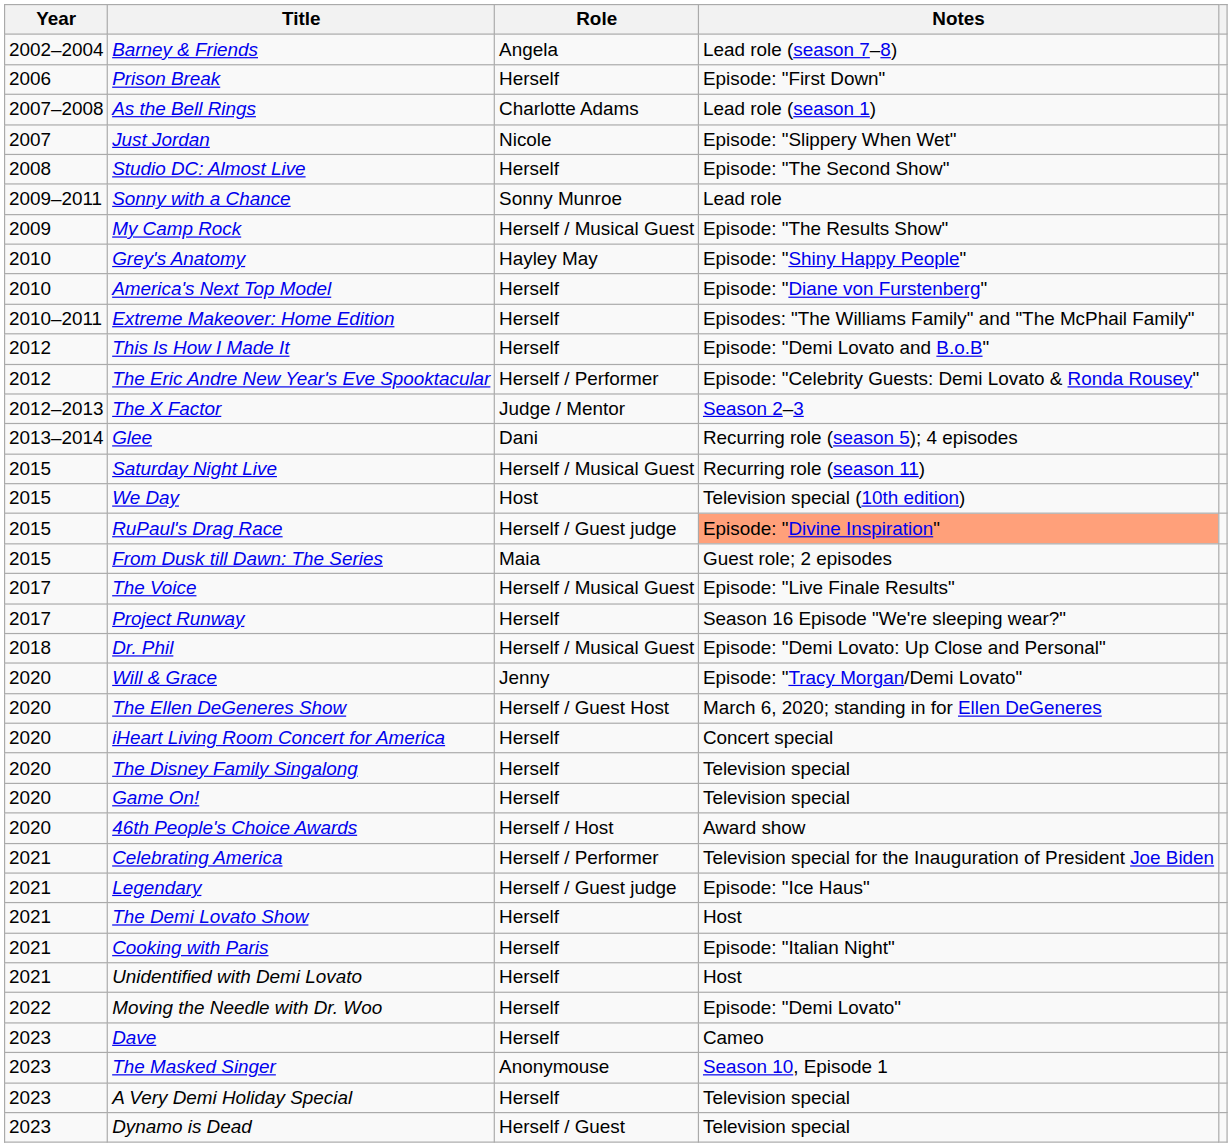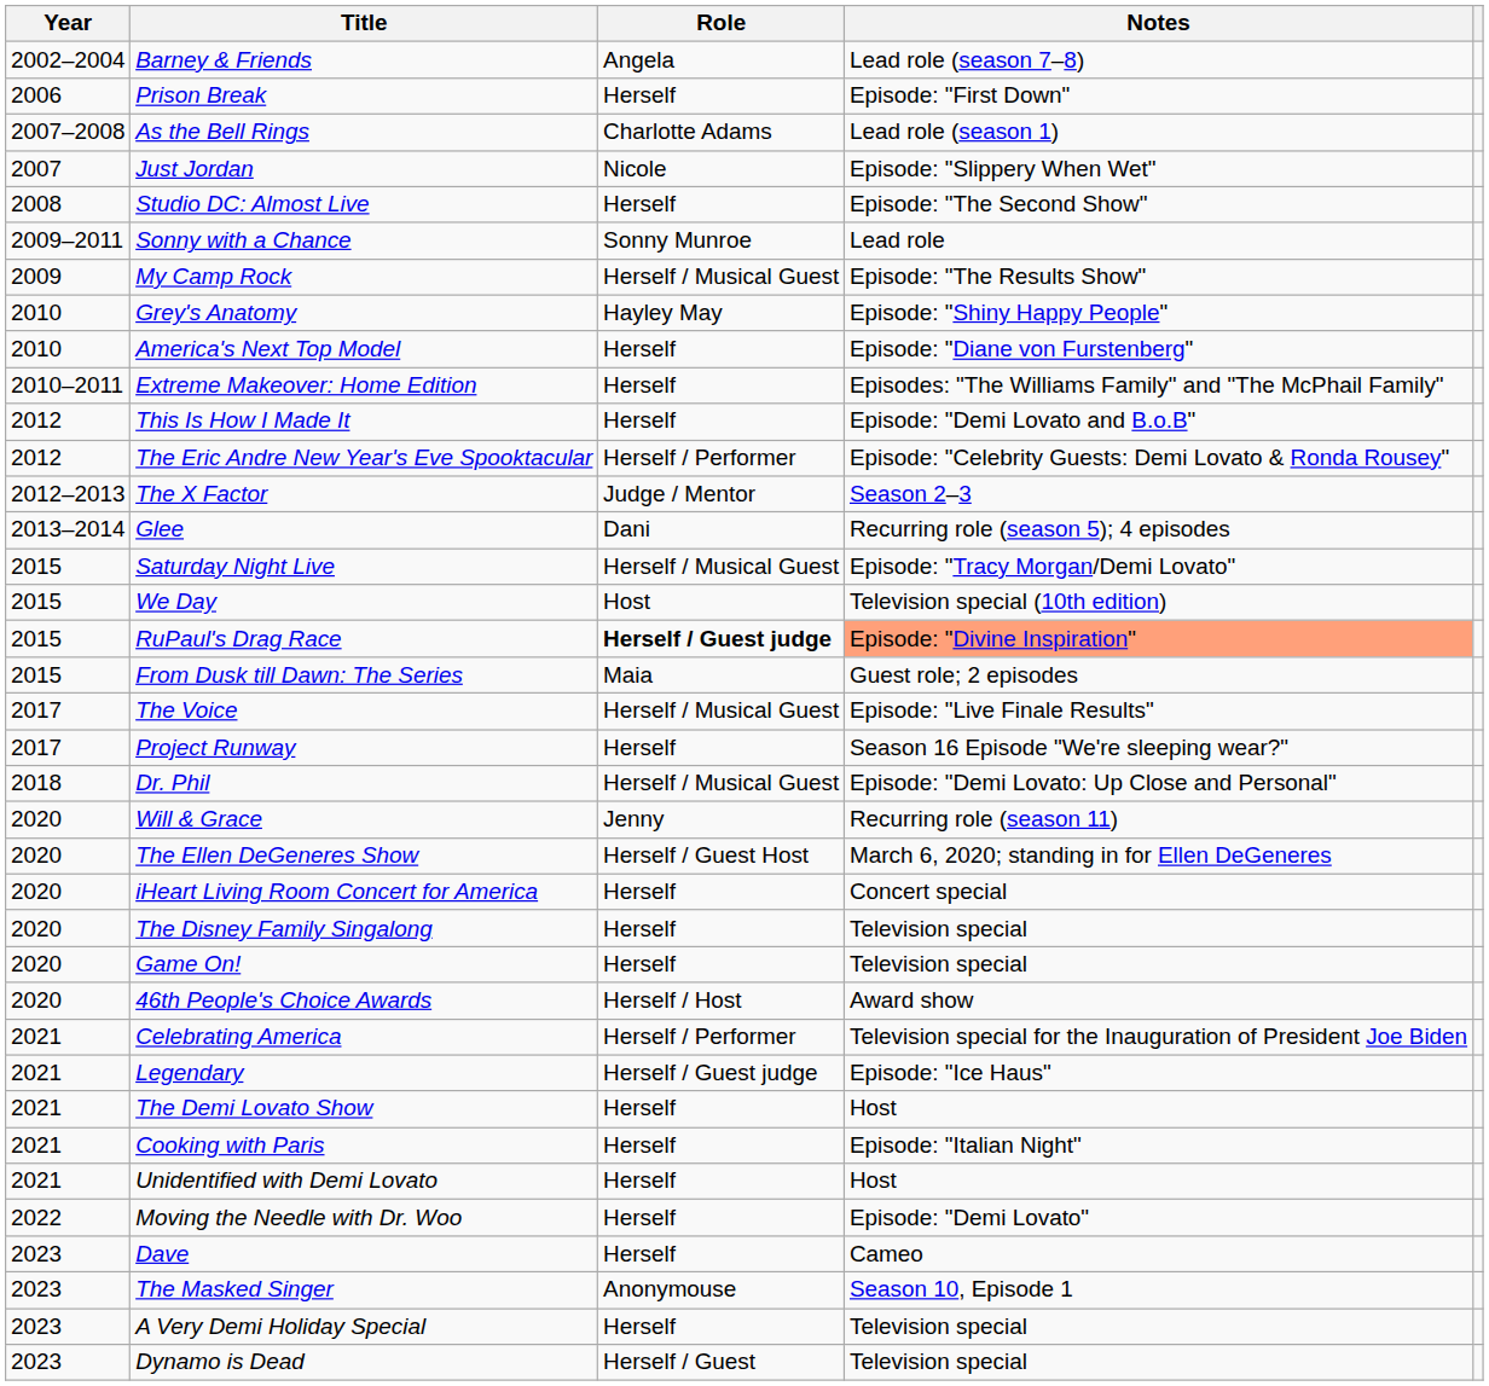 <table class="wikitable sortable">
 <tr>
 <th scope="col">Year</th>
 <th scope="col">Title</th>
 <th scope="col">Role</th>
 <th scope="col" class="unsortable">Notes</th>
 <th scope="col" class="unsortable"></th>
 </tr>
 <tr>
 <td>2002–2004</td>
 <td><em><a href='#'>Barney & Friends</a></em></td>
 <td>Angela</td>
 <td>Lead role (<a href='#'>season 7</a>–<a href='#'>8</a>)</td>
 <td align="center"></td>
 </tr>
 <tr>
 <td>2006</td>
 <td><em><a href='#'>Prison Break</a></em></td>
 <td>Herself</td>
 <td>Episode: "First Down"</td>
 <td align="center"></td>
 </tr>
 <tr>
 <td>2007–2008</td>
 <td><em><a href='#'>As the Bell Rings</a></em></td>
 <td>Charlotte Adams</td>
 <td>Lead role (<a href='#'>season 1</a>)</td>
 <td align="center"></td>
 </tr>
 <tr>
 <td>2007</td>
 <td><em><a href='#'>Just Jordan</a></em></td>
 <td>Nicole</td>
 <td>Episode: "Slippery When Wet"</td>
 <td align="center"></td>
 </tr>
 <tr>
 <td>2008</td>
 <td><em><a href='#'>Studio DC: Almost Live</a></em></td>
 <td>Herself</td>
 <td>Episode: "The Second Show"</td>
 <td align="center"></td>
 </tr>
 <tr>
 <td>2009–2011</td>
 <td><em><a href='#'>Sonny with a Chance</a></em></td>
 <td>Sonny Munroe</td>
 <td>Lead role</td>
 <td align="center"></td>
 </tr>
 <tr>
 <td>2009</td>
 <td><em><a href='#'>My Camp Rock</a></em></td>
 <td>Herself / Musical Guest</td>
 <td>Episode: "The Results Show"</td>
 <td align="center"></td>
 </tr>
 <tr>
 <td>2010</td>
 <td><em><a href='#'>Grey's Anatomy</a></em></td>
 <td>Hayley May</td>
 <td>Episode: "<a href='#'>Shiny Happy People</a>"</td>
 <td align="center"></td>
 </tr>
 <tr>
 <td>2010</td>
 <td><em><a href='#'>America's Next Top Model</a></em></td>
 <td>Herself</td>
 <td>Episode: "<a href='#'>Diane von Furstenberg</a>"</td>
 <td align="center"></td>
 </tr>
 <tr>
 <td>2010–2011</td>
 <td><em><a href='#'>Extreme Makeover: Home Edition</a></em></td>
 <td>Herself</td>
 <td>Episodes: "The Williams Family" and "The McPhail Family"</td>
 <td align="center"></td>
 </tr>
 <tr>
 <td>2012</td>
 <td><em><a href='#'>This Is How I Made It</a></em></td>
 <td>Herself</td>
 <td>Episode: "Demi Lovato and <a href='#'>B.o.B</a>"</td>
 <td align="center"></td>
 </tr>
 <tr>
 <td>2012</td>
 <td><em><a href='#'>The Eric Andre New Year's Eve Spooktacular</a></em></td>
 <td>Herself / Performer</td>
 <td>Episode: "Celebrity Guests: Demi Lovato & <a href='#'>Ronda Rousey</a>"</td>
 <td></td>
 </tr>
 <tr>
 <td>2012–2013</td>
 <td><em><a href='#'>The X Factor</a></em></td>
 <td>Judge / Mentor</td>
 <td><a href='#'>Season 2</a>–<a href='#'>3</a></td>
 <td align="center"></td>
 </tr>
 <tr>
 <td>2013–2014</td>
 <td><em><a href='#'>Glee</a></em></td>
 <td>Dani</td>
 <td>Recurring role (<a href='#'>season 5</a>); 4 episodes</td>
 <td align="center"></td>
 </tr>
 <tr>
 <td>2015</td>
 <td><em><a href='#'>Saturday Night Live</a></em></td>
 <td>Herself / Musical Guest</td>
-<td>Recurring role (<a href='#'>season 11</a>)</td>
+<td>Episode: "<a href='#'>Tracy Morgan</a>/Demi Lovato"</td>
 <td align="center"></td>
 </tr>
 <tr>
 <td>2015</td>
 <td><em><a href='#'>We Day</a></em></td>
 <td>Host</td>
 <td>Television special (<a href='#'>10th edition</a>)</td>
 <td align="center"></td>
 </tr>
 <tr>
 <td>2015</td>
 <td><em><a href='#'>RuPaul's Drag Race</a></em></td>
-<td>Herself / Guest judge</td>
+<td><strong>Herself / Guest judge</strong></td>
 <td style="background: lightsalmon;">Episode: "<a href='#'>Divine Inspiration</a>"</td>
 <td align="center"></td>
 </tr>
 <tr>
 <td>2015</td>
 <td><em><a href='#'>From Dusk till Dawn: The Series</a></em></td>
 <td>Maia</td>
 <td>Guest role; 2 episodes</td>
 <td align="center"></td>
 </tr>
 <tr>
 <td>2017</td>
 <td><em><a href='#'>The Voice</a></em></td>
 <td>Herself / Musical Guest</td>
 <td>Episode: "Live Finale Results"</td>
 <td align="center"></td>
 </tr>
 <tr>
 <td>2017</td>
 <td><em><a href='#'>Project Runway</a></em></td>
 <td>Herself</td>
 <td>Season 16 Episode "We're sleeping wear?"</td>
 <td align="center"></td>
 </tr>
 <tr>
 <td>2018</td>
 <td><em><a href='#'>Dr. Phil</a></em></td>
 <td>Herself / Musical Guest</td>
 <td>Episode: "Demi Lovato: Up Close and Personal"</td>
 <td align="center"></td>
 </tr>
 <tr>
 <td>2020</td>
 <td><em><a href='#'>Will & Grace</a></em></td>
 <td>Jenny</td>
-<td>Episode: "<a href='#'>Tracy Morgan</a>/Demi Lovato"</td>
+<td>Recurring role (<a href='#'>season 11</a>)</td>
 <td align="center"></td>
 </tr>
 <tr>
 <td>2020</td>
 <td><em><a href='#'>The Ellen DeGeneres Show</a></em></td>
 <td>Herself / Guest Host</td>
 <td>March 6, 2020; standing in for <a href='#'>Ellen DeGeneres</a></td>
 <td align="center"></td>
 </tr>
 <tr>
 <td>2020</td>
 <td><em><a href='#'>iHeart Living Room Concert for America</a></em></td>
 <td>Herself</td>
 <td>Concert special</td>
 <td align="center"></td>
 </tr>
 <tr>
 <td>2020</td>
 <td><em><a href='#'>The Disney Family Singalong</a></em></td>
 <td>Herself</td>
 <td>Television special</td>
 <td align="center"></td>
 </tr>
 <tr>
 <td>2020</td>
 <td><em><a href='#'>Game On!</a></em></td>
 <td>Herself</td>
 <td>Television special</td>
 <td align="center"></td>
 </tr>
 <tr>
 <td>2020</td>
 <td><em><a href='#'>46th People's Choice Awards</a></em></td>
 <td>Herself / Host</td>
 <td>Award show</td>
 <td align="center"></td>
 </tr>
 <tr>
 <td>2021</td>
 <td><em><a href='#'>Celebrating America</a></em></td>
 <td>Herself / Performer</td>
 <td>Television special for the Inauguration of President <a href='#'>Joe Biden</a></td>
 <td align="center"></td>
 </tr>
 <tr>
 <td>2021</td>
 <td><em><a href='#'>Legendary</a></em></td>
 <td>Herself / Guest judge</td>
 <td>Episode: "Ice Haus"</td>
 <td align="center"></td>
 </tr>
 <tr>
 <td>2021</td>
 <td><em><a href='#'>The Demi Lovato Show</a></em></td>
 <td>Herself</td>
 <td>Host</td>
 <td align="center"></td>
 </tr>
 <tr>
 <td>2021</td>
 <td><em><a href='#'>Cooking with Paris</a></em></td>
 <td>Herself</td>
 <td>Episode: "Italian Night"</td>
 <td align="center"></td>
 </tr>
 <tr>
 <td>2021</td>
 <td><em>Unidentified with Demi Lovato</em></td>
 <td>Herself</td>
 <td>Host</td>
 <td align="center"></td>
 </tr>
 <tr>
 <td>2022</td>
 <td><em>Moving the Needle with Dr. Woo</em></td>
 <td>Herself</td>
 <td>Episode: "Demi Lovato"</td>
 <td align="center"></td>
 </tr>
 <tr>
 <td>2023</td>
 <td><em><a href='#'>Dave</a></em></td>
 <td>Herself</td>
 <td>Cameo</td>
 <td align="center"></td>
 </tr>
 <tr>
 <td>2023</td>
 <td><em><a href='#'>The Masked Singer</a></em></td>
 <td>Anonymouse</td>
 <td><a href='#'>Season 10</a>, Episode 1</td>
 <td align="center"></td>
 </tr>
 <tr>
 <td>2023</td>
 <td><em>A Very Demi Holiday Special</em></td>
 <td>Herself</td>
 <td>Television special</td>
 <td align="center"></td>
 </tr>
 <tr>
 <td>2023</td>
 <td><em>Dynamo is Dead</em></td>
 <td>Herself / Guest</td>
 <td>Television special</td>
 <td align="center"></td>
 </tr>
 </table>
